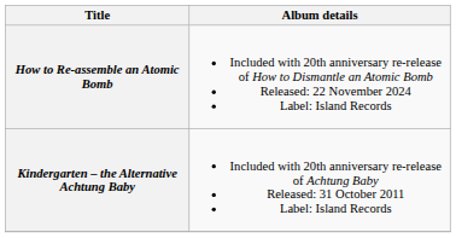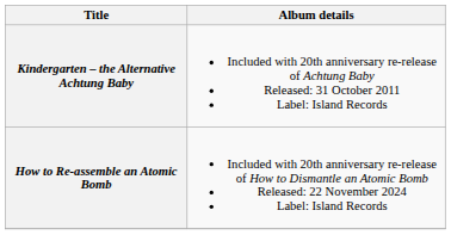 <table class="wikitable plainrowheaders" style="text-align:center;">
 <tr>
 <th scope="col" style="width:14em;">Title</th>
 <th scope="col" style="width:20em;">Album details</th>
 </tr>
 <tr>
+<th scope="row"><em>Kindergarten – the Alternative Achtung Baby</em></th>
+<td><br><ul><li>Included with 20th anniversary re-release of <em>Achtung Baby</em></li><li>Released: 31 October 2011</li><li>Label: Island Records</li></ul></td>
+</tr>
+<tr>
 <th scope="row"><em>How to Re-assemble an Atomic Bomb</em></th>
 <td><br><ul><li>Included with 20th anniversary re-release of <em>How to Dismantle an Atomic Bomb</em></li><li>Released: 22 November 2024</li><li>Label: Island Records</li></ul></td>
 </tr>
 <tr>
-<th scope="row"><em>Kindergarten – the Alternative Achtung Baby</em></th>
-<td><br><ul><li>Included with 20th anniversary re-release of <em>Achtung Baby</em></li><li>Released: 31 October 2011</li><li>Label: Island Records</li></ul></td>
-</tr>
-<tr>
 </tr>
 </table>
